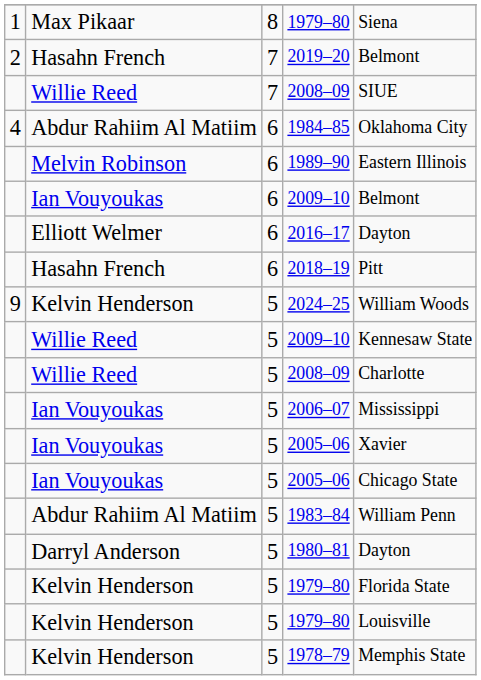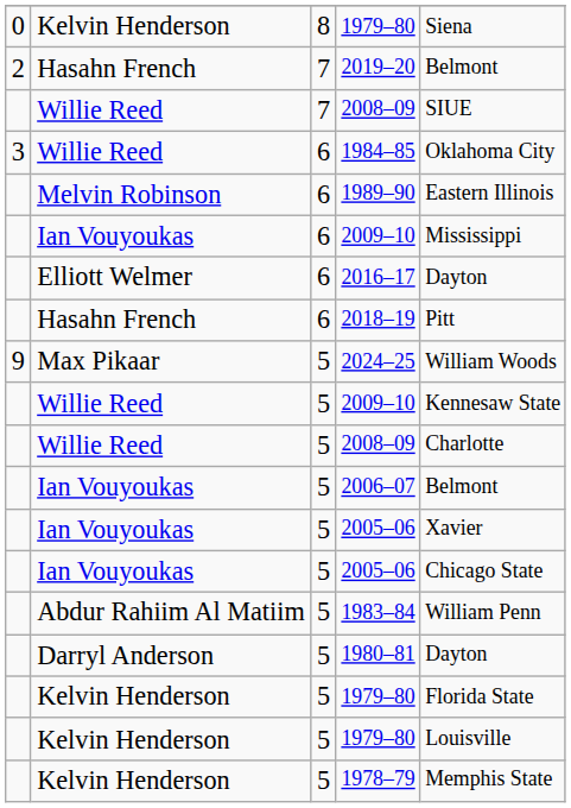 <table class="wikitable">
 <tr>
 </tr>
 <tr>
-<td>1</td>
-<td>Max Pikaar</td>
+<td>0</td>
+<td>Kelvin Henderson</td>
 <td>8</td>
 <td style="font-size:80%;"><a href='#'>1979–80</a></td>
 <td style="font-size:80%;">Siena</td>
 </tr>
 <tr>
 <td>2</td>
 <td>Hasahn French</td>
 <td>7</td>
 <td style="font-size:80%;"><a href='#'>2019–20</a></td>
 <td style="font-size:80%;">Belmont</td>
 </tr>
 <tr>
 <td></td>
 <td><a href='#'>Willie Reed</a></td>
 <td>7</td>
 <td style="font-size:80%;"><a href='#'>2008–09</a></td>
 <td style="font-size:80%;">SIUE</td>
 </tr>
 <tr>
-<td>4</td>
-<td>Abdur Rahiim Al Matiim</td>
+<td>3</td>
+<td><a href='#'>Willie Reed</a></td>
 <td>6</td>
 <td style="font-size:80%;"><a href='#'>1984–85</a></td>
 <td style="font-size:80%;">Oklahoma City</td>
 </tr>
 <tr>
 <td></td>
 <td><a href='#'>Melvin Robinson</a></td>
 <td>6</td>
 <td style="font-size:80%;"><a href='#'>1989–90</a></td>
 <td style="font-size:80%;">Eastern Illinois</td>
 </tr>
 <tr>
 <td></td>
 <td><a href='#'>Ian Vouyoukas</a></td>
 <td>6</td>
 <td style="font-size:80%;"><a href='#'>2009–10</a></td>
-<td style="font-size:80%;">Belmont</td>
+<td style="font-size:80%;">Mississippi</td>
 </tr>
 <tr>
 <td></td>
 <td>Elliott Welmer</td>
 <td>6</td>
 <td style="font-size:80%;"><a href='#'>2016–17</a></td>
 <td style="font-size:80%;">Dayton</td>
 </tr>
 <tr>
 <td></td>
 <td>Hasahn French</td>
 <td>6</td>
 <td style="font-size:80%;"><a href='#'>2018–19</a></td>
 <td style="font-size:80%;">Pitt</td>
 </tr>
 <tr>
 <td>9</td>
-<td>Kelvin Henderson</td>
+<td>Max Pikaar</td>
 <td>5</td>
 <td style="font-size:80%;"><a href='#'>2024–25</a></td>
 <td style="font-size:80%;">William Woods</td>
 </tr>
 <tr>
 <td></td>
 <td><a href='#'>Willie Reed</a></td>
 <td>5</td>
 <td style="font-size:80%;"><a href='#'>2009–10</a></td>
 <td style="font-size:80%;">Kennesaw State</td>
 </tr>
 <tr>
 <td></td>
 <td><a href='#'>Willie Reed</a></td>
 <td>5</td>
 <td style="font-size:80%;"><a href='#'>2008–09</a></td>
 <td style="font-size:80%;">Charlotte</td>
 </tr>
 <tr>
 <td></td>
 <td><a href='#'>Ian Vouyoukas</a></td>
 <td>5</td>
 <td style="font-size:80%;"><a href='#'>2006–07</a></td>
-<td style="font-size:80%;">Mississippi</td>
+<td style="font-size:80%;">Belmont</td>
 </tr>
 <tr>
 <td></td>
 <td><a href='#'>Ian Vouyoukas</a></td>
 <td>5</td>
 <td style="font-size:80%;"><a href='#'>2005–06</a></td>
 <td style="font-size:80%;">Xavier</td>
 </tr>
 <tr>
 <td></td>
 <td><a href='#'>Ian Vouyoukas</a></td>
 <td>5</td>
 <td style="font-size:80%;"><a href='#'>2005–06</a></td>
 <td style="font-size:80%;">Chicago State</td>
 </tr>
 <tr>
 <td></td>
 <td>Abdur Rahiim Al Matiim</td>
 <td>5</td>
 <td style="font-size:80%;"><a href='#'>1983–84</a></td>
 <td style="font-size:80%;">William Penn</td>
 </tr>
 <tr>
 <td></td>
 <td>Darryl Anderson</td>
 <td>5</td>
 <td style="font-size:80%;"><a href='#'>1980–81</a></td>
 <td style="font-size:80%;">Dayton</td>
 </tr>
 <tr>
 <td></td>
 <td>Kelvin Henderson</td>
 <td>5</td>
 <td style="font-size:80%;"><a href='#'>1979–80</a></td>
 <td style="font-size:80%;">Florida State</td>
 </tr>
 <tr>
 <td></td>
 <td>Kelvin Henderson</td>
 <td>5</td>
 <td style="font-size:80%;"><a href='#'>1979–80</a></td>
 <td style="font-size:80%;">Louisville</td>
 </tr>
 <tr>
 <td></td>
 <td>Kelvin Henderson</td>
 <td>5</td>
 <td style="font-size:80%;"><a href='#'>1978–79</a></td>
 <td style="font-size:80%;">Memphis State</td>
 </tr>
 </table>
